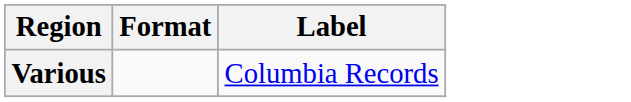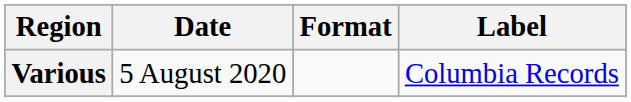 <table class="wikitable plainrowheaders">
 <tr>
 <th scope="col">Region</th>
+<th scope="col">Date</th>
 <th scope="col">Format</th>
 <th scope="col">Label</th>
 </tr>
 <tr>
 <th scope="row">Various</th>
+<td>5 August 2020</td>
 <td></td>
 <td><a href='#'>Columbia Records</a></td>
 </tr>
 </table>
